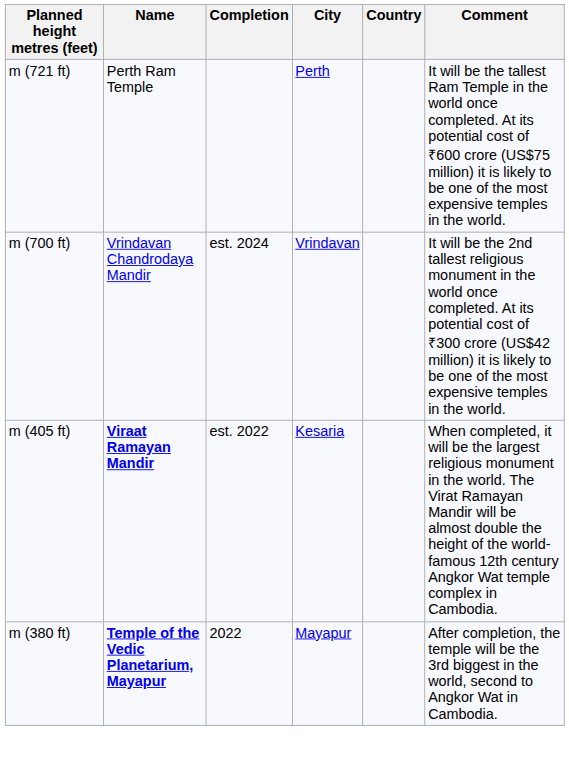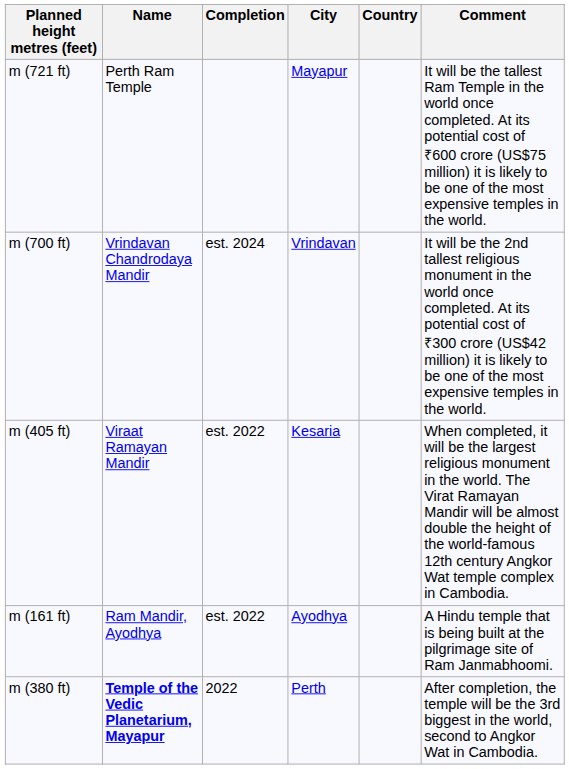 <table class="wikitable sortable" style="margin:1px; border:1px solid #ccc;">
 <tr style="vertical-align:top; text-align:left; background:#ccc;">
 <th>Planned height metres (feet)</th>
 <th>Name</th>
 <th>Completion</th>
 <th>City</th>
 <th>Country</th>
 <th class="unsortable"><strong>Comment</strong></th>
 </tr>
 <tr style="vertical-align:top; text-align:left; background:#f8f8ff;">
 <td> m (721 ft)</td>
 <td>Perth Ram Temple</td>
 <td></td>
-<td><a href='#'>Perth</a></td>
+<td><a href='#'>Mayapur</a></td>
 <td></td>
 <td>It will be the tallest Ram Temple in the world once completed. At its potential cost of ₹600 crore (US$75 million) it is likely to be one of the most expensive temples in the world.</td>
 </tr>
 <tr style="vertical-align:top; text-align:left; background:#f8f8ff;">
 <td> m (700 ft)</td>
 <td><a href='#'>Vrindavan Chandrodaya Mandir</a></td>
 <td> est. 2024</td>
 <td><a href='#'>Vrindavan</a></td>
 <td></td>
 <td>It will be the 2nd tallest religious monument in the world once completed. At its potential cost of ₹300 crore (US$42 million) it is likely to be one of the most expensive temples in the world.</td>
 </tr>
 <tr style="vertical-align:top; text-align:left; background:#f8f8ff;">
 <td> m (405 ft)</td>
-<td><strong><a href='#'>Viraat Ramayan Mandir</a></strong></td>
+<td><a href='#'>Viraat Ramayan Mandir</a></td>
 <td> est. 2022</td>
 <td><a href='#'>Kesaria</a></td>
 <td></td>
 <td>When completed, it will be the largest religious monument in the world. The Virat Ramayan Mandir will be almost double the height of the world-famous 12th century Angkor Wat temple complex in Cambodia.</td>
 </tr>
 <tr style="vertical-align:top; text-align:left; background:#f8f8ff;">
+<td> m (161 ft)</td>
+<td><a href='#'>Ram Mandir, Ayodhya</a></td>
+<td> est. 2022</td>
+<td><a href='#'>Ayodhya</a></td>
+<td></td>
+<td>A Hindu temple that is being built at the pilgrimage site of Ram Janmabhoomi.</td>
+</tr>
+<tr style="vertical-align:top; text-align:left; background:#f8f8ff;">
 <td> m (380 ft)</td>
 <td><strong><a href='#'>Temple of the Vedic Planetarium, Mayapur</a></strong></td>
 <td> 2022</td>
-<td><a href='#'>Mayapur</a></td>
+<td><a href='#'>Perth</a></td>
 <td></td>
 <td>After completion, the temple will be the 3rd biggest in the world, second to Angkor Wat in Cambodia.</td>
 </tr>
 </table>
